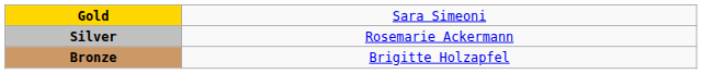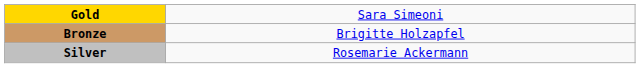 <table class="wikitable" style="text-align:center; " width="35%">
 <tr>
 <td bgcolor="gold"><strong>Gold</strong></td>
 <td><a href='#'>Sara Simeoni</a><br>  <small><em></em></small></td>
 </tr>
 <tr>
+<td bgcolor="CC9966"><strong>Bronze</strong></td>
+<td><a href='#'>Brigitte Holzapfel</a><br>  <small><em></em></small></td>
+</tr>
+<tr>
 <td bgcolor="silver"><strong>Silver</strong></td>
 <td><a href='#'>Rosemarie Ackermann</a><br>  <small><em></em></small></td>
 </tr>
-<tr>
-<td bgcolor="CC9966"><strong>Bronze</strong></td>
-<td><a href='#'>Brigitte Holzapfel</a><br>  <small><em></em></small></td>
-</tr>
 </table>
